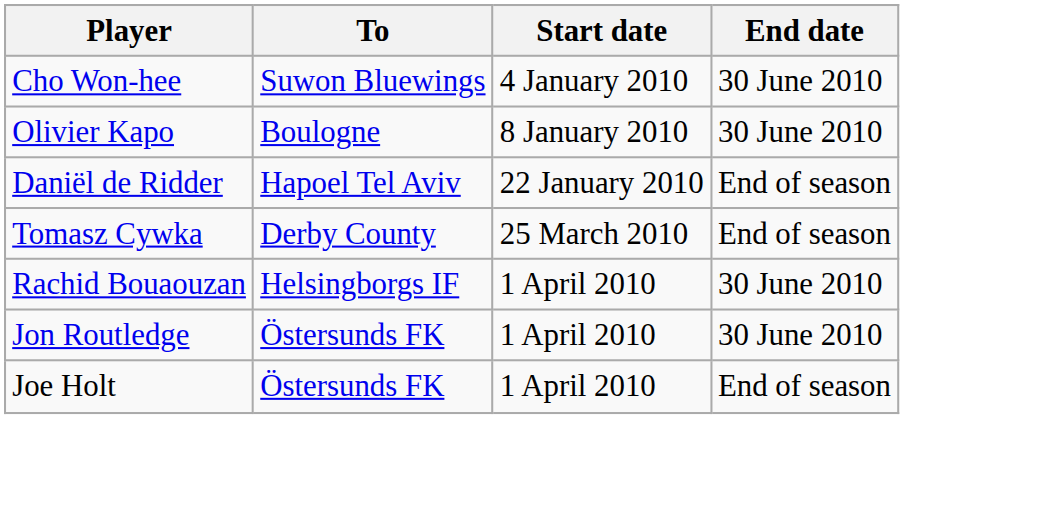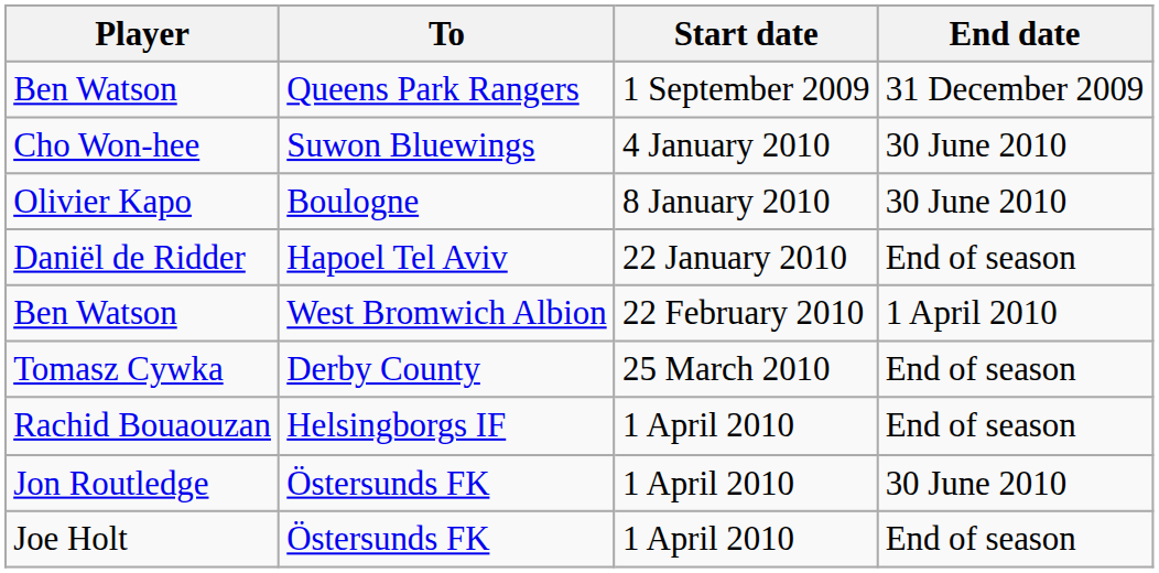 <table class="wikitable" style="text-align:center; font-size:95%; text-align:left">
 <tr>
 <th>Player</th>
 <th>To</th>
 <th>Start date</th>
 <th>End date</th>
+</tr>
+<tr --->
+<td> <a href='#'>Ben Watson</a></td>
+<td> <a href='#'>Queens Park Rangers</a></td>
+<td>1 September 2009</td>
+<td>31 December 2009</td>
 </tr>
 <tr --->
 <td> <a href='#'>Cho Won-hee</a></td>
 <td> <a href='#'>Suwon Bluewings</a></td>
 <td>4 January 2010</td>
 <td>30 June 2010</td>
 </tr>
 <tr --->
 <td> <a href='#'>Olivier Kapo</a></td>
 <td> <a href='#'>Boulogne</a></td>
 <td>8 January 2010</td>
 <td>30 June 2010</td>
 </tr>
 <tr --->
 <td> <a href='#'>Daniël de Ridder</a></td>
 <td> <a href='#'>Hapoel Tel Aviv</a></td>
 <td>22 January 2010</td>
 <td>End of season</td>
 </tr>
 <tr --->
+<td> <a href='#'>Ben Watson</a></td>
+<td> <a href='#'>West Bromwich Albion</a></td>
+<td>22 February 2010</td>
+<td>1 April 2010</td>
+</tr>
+<tr --->
 <td> <a href='#'>Tomasz Cywka</a></td>
 <td> <a href='#'>Derby County</a></td>
 <td>25 March 2010</td>
 <td>End of season</td>
 </tr>
 <tr --->
 <td> <a href='#'>Rachid Bouaouzan</a></td>
 <td> <a href='#'>Helsingborgs IF</a></td>
 <td>1 April 2010</td>
-<td>30 June 2010</td>
+<td>End of season</td>
 </tr>
 <tr --->
 <td> <a href='#'>Jon Routledge</a></td>
 <td> <a href='#'>Östersunds FK</a></td>
 <td>1 April 2010</td>
 <td>30 June 2010</td>
 </tr>
 <tr --->
 <td> Joe Holt</td>
 <td> <a href='#'>Östersunds FK</a></td>
 <td>1 April 2010</td>
 <td>End of season</td>
 </tr>
 </table>
